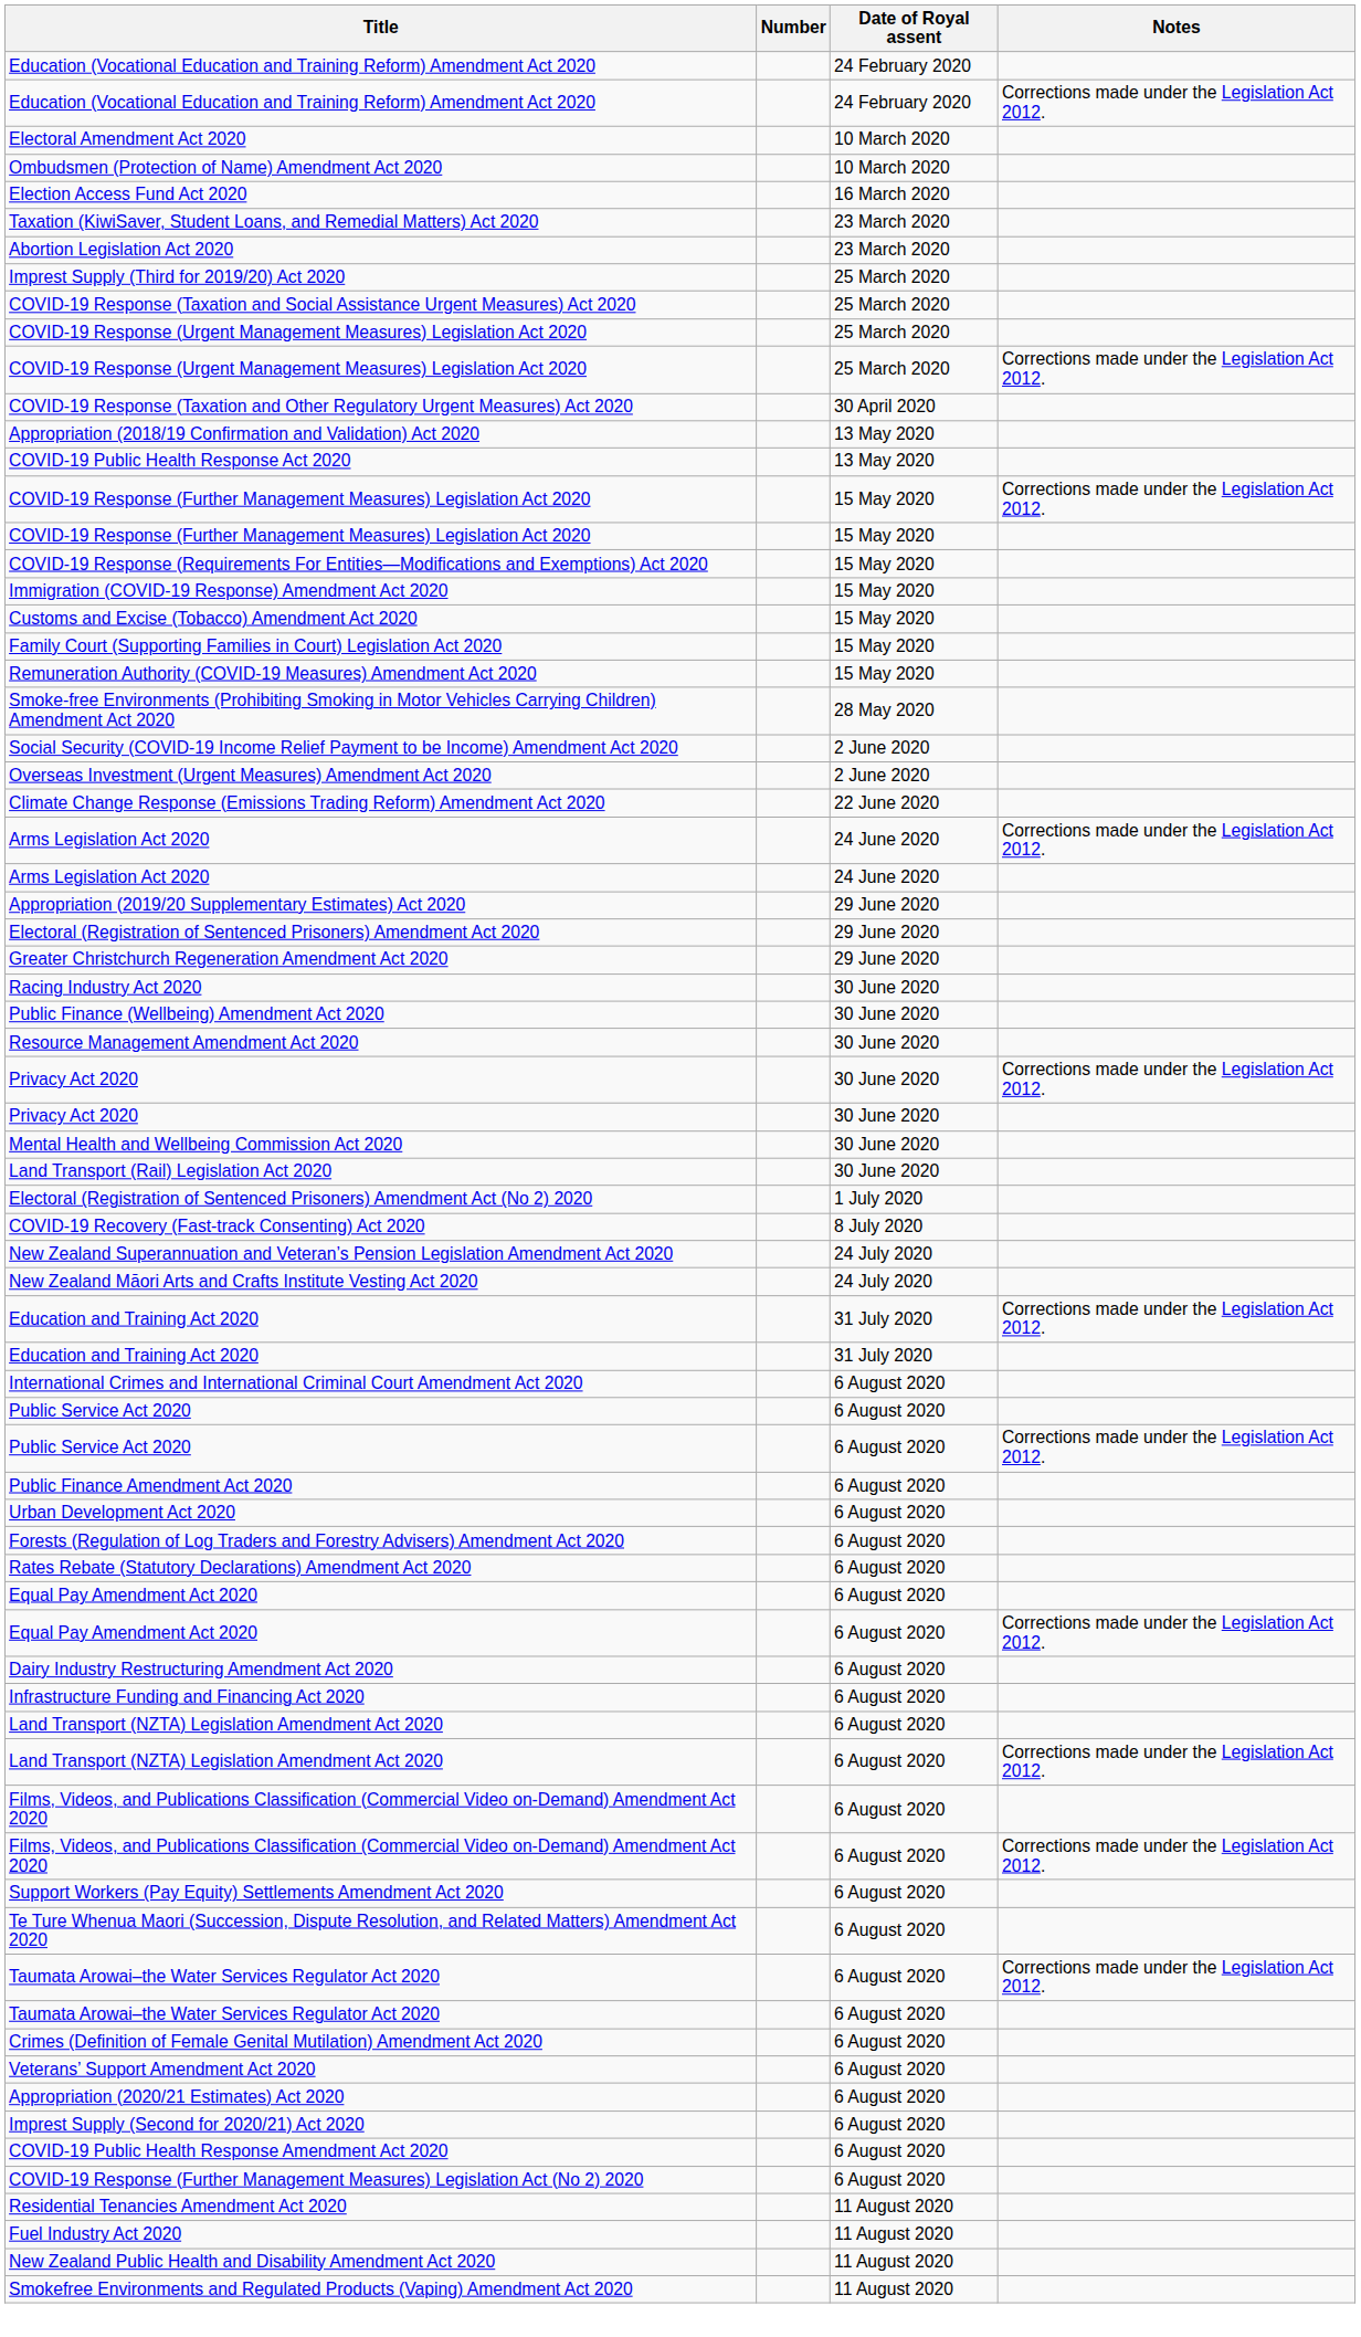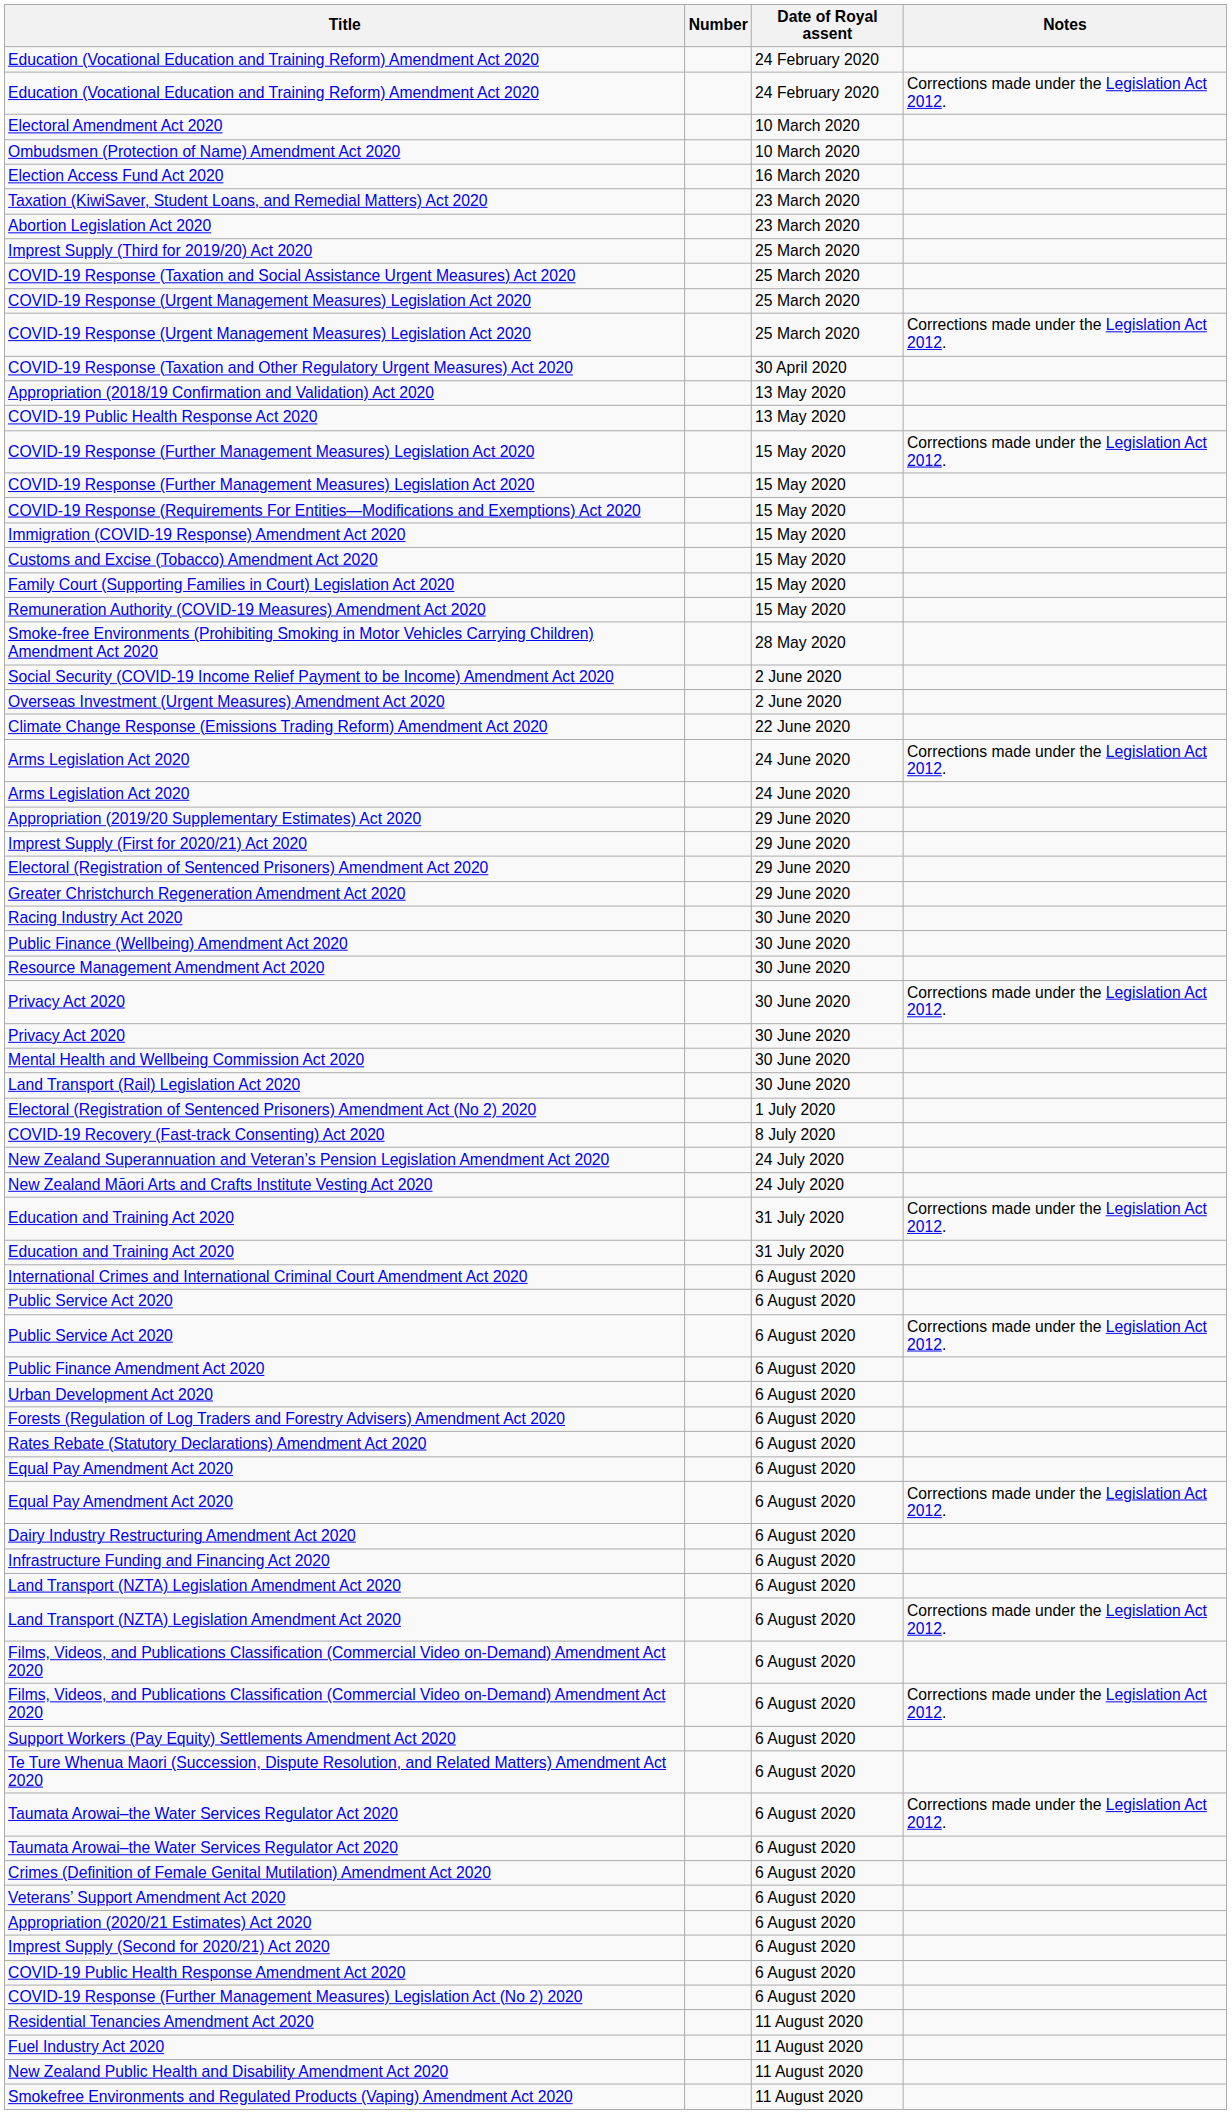 <table class="wikitable sortable">
 <tr>
 <th>Title</th>
 <th>Number</th>
 <th>Date of Royal assent</th>
 <th>Notes</th>
 </tr>
 <tr>
 <td><a href='#'>Education (Vocational Education and Training Reform) Amendment Act 2020</a></td>
 <td></td>
 <td>24 February 2020</td>
 <td></td>
 </tr>
 <tr>
 <td><a href='#'>Education (Vocational Education and Training Reform) Amendment Act 2020</a></td>
 <td></td>
 <td>24 February 2020</td>
 <td>Corrections made under the <a href='#'>Legislation Act 2012</a>.</td>
 </tr>
 <tr>
 <td><a href='#'>Electoral Amendment Act 2020</a></td>
 <td></td>
 <td>10 March 2020</td>
 <td></td>
 </tr>
 <tr>
 <td><a href='#'>Ombudsmen (Protection of Name) Amendment Act 2020</a></td>
 <td></td>
 <td>10 March 2020</td>
 <td></td>
 </tr>
 <tr>
 <td><a href='#'>Election Access Fund Act 2020</a></td>
 <td></td>
 <td>16 March 2020</td>
 <td></td>
 </tr>
 <tr>
 <td><a href='#'>Taxation (KiwiSaver, Student Loans, and Remedial Matters) Act 2020</a></td>
 <td></td>
 <td>23 March 2020</td>
 <td></td>
 </tr>
 <tr>
 <td><a href='#'>Abortion Legislation Act 2020</a></td>
 <td></td>
 <td>23 March 2020</td>
 <td></td>
 </tr>
 <tr>
 <td><a href='#'>Imprest Supply (Third for 2019/20) Act 2020</a></td>
 <td></td>
 <td>25 March 2020</td>
 <td></td>
 </tr>
 <tr>
 <td><a href='#'>COVID-19 Response (Taxation and Social Assistance Urgent Measures) Act 2020</a></td>
 <td></td>
 <td>25 March 2020</td>
 <td></td>
 </tr>
 <tr>
 <td><a href='#'>COVID-19 Response (Urgent Management Measures) Legislation Act 2020</a></td>
 <td></td>
 <td>25 March 2020</td>
 <td></td>
 </tr>
 <tr>
 <td><a href='#'>COVID-19 Response (Urgent Management Measures) Legislation Act 2020</a></td>
 <td></td>
 <td>25 March 2020</td>
 <td>Corrections made under the <a href='#'>Legislation Act 2012</a>.</td>
 </tr>
 <tr>
 <td><a href='#'>COVID-19 Response (Taxation and Other Regulatory Urgent Measures) Act 2020</a></td>
 <td></td>
 <td>30 April 2020</td>
 <td></td>
 </tr>
 <tr>
 <td><a href='#'>Appropriation (2018/19 Confirmation and Validation) Act 2020</a></td>
 <td></td>
 <td>13 May 2020</td>
 <td></td>
 </tr>
 <tr>
 <td><a href='#'>COVID-19 Public Health Response Act 2020</a></td>
 <td></td>
 <td>13 May 2020</td>
 <td></td>
 </tr>
 <tr>
 <td><a href='#'>COVID-19 Response (Further Management Measures) Legislation Act 2020</a></td>
 <td></td>
 <td>15 May 2020</td>
 <td>Corrections made under the <a href='#'>Legislation Act 2012</a>.</td>
 </tr>
 <tr>
 <td><a href='#'>COVID-19 Response (Further Management Measures) Legislation Act 2020</a></td>
 <td></td>
 <td>15 May 2020</td>
 <td></td>
 </tr>
 <tr>
 <td><a href='#'>COVID-19 Response (Requirements For Entities—Modifications and Exemptions) Act 2020</a></td>
 <td></td>
 <td>15 May 2020</td>
 <td></td>
 </tr>
 <tr>
 <td><a href='#'>Immigration (COVID-19 Response) Amendment Act 2020</a></td>
 <td></td>
 <td>15 May 2020</td>
 <td></td>
 </tr>
 <tr>
 <td><a href='#'>Customs and Excise (Tobacco) Amendment Act 2020</a></td>
 <td></td>
 <td>15 May 2020</td>
 <td></td>
 </tr>
 <tr>
 <td><a href='#'>Family Court (Supporting Families in Court) Legislation Act 2020</a></td>
 <td></td>
 <td>15 May 2020</td>
 <td></td>
 </tr>
 <tr>
 <td><a href='#'>Remuneration Authority (COVID-19 Measures) Amendment Act 2020</a></td>
 <td></td>
 <td>15 May 2020</td>
 <td></td>
 </tr>
 <tr>
 <td><a href='#'>Smoke-free Environments (Prohibiting Smoking in Motor Vehicles Carrying Children) Amendment Act 2020</a></td>
 <td></td>
 <td>28 May 2020</td>
 <td></td>
 </tr>
 <tr>
 <td><a href='#'>Social Security (COVID-19 Income Relief Payment to be Income) Amendment Act 2020</a></td>
 <td></td>
 <td>2 June 2020</td>
 <td></td>
 </tr>
 <tr>
 <td><a href='#'>Overseas Investment (Urgent Measures) Amendment Act 2020</a></td>
 <td></td>
 <td>2 June 2020</td>
 <td></td>
 </tr>
 <tr>
 <td><a href='#'>Climate Change Response (Emissions Trading Reform) Amendment Act 2020</a></td>
 <td></td>
 <td>22 June 2020</td>
 <td></td>
 </tr>
 <tr>
 <td><a href='#'>Arms Legislation Act 2020</a></td>
 <td></td>
 <td>24 June 2020</td>
 <td>Corrections made under the <a href='#'>Legislation Act 2012</a>.</td>
 </tr>
 <tr>
 <td><a href='#'>Arms Legislation Act 2020</a></td>
 <td></td>
 <td>24 June 2020</td>
 <td></td>
 </tr>
 <tr>
 <td><a href='#'>Appropriation (2019/20 Supplementary Estimates) Act 2020</a></td>
+<td></td>
+<td>29 June 2020</td>
+<td></td>
+</tr>
+<tr>
+<td><a href='#'>Imprest Supply (First for 2020/21) Act 2020</a></td>
 <td></td>
 <td>29 June 2020</td>
 <td></td>
 </tr>
 <tr>
 <td><a href='#'>Electoral (Registration of Sentenced Prisoners) Amendment Act 2020</a></td>
 <td></td>
 <td>29 June 2020</td>
 <td></td>
 </tr>
 <tr>
 <td><a href='#'>Greater Christchurch Regeneration Amendment Act 2020</a></td>
 <td></td>
 <td>29 June 2020</td>
 <td></td>
 </tr>
 <tr>
 <td><a href='#'>Racing Industry Act 2020</a></td>
 <td></td>
 <td>30 June 2020</td>
 <td></td>
 </tr>
 <tr>
 <td><a href='#'>Public Finance (Wellbeing) Amendment Act 2020</a></td>
 <td></td>
 <td>30 June 2020</td>
 <td></td>
 </tr>
 <tr>
 <td><a href='#'>Resource Management Amendment Act 2020</a></td>
 <td></td>
 <td>30 June 2020</td>
 <td></td>
 </tr>
 <tr>
 <td><a href='#'>Privacy Act 2020</a></td>
 <td></td>
 <td>30 June 2020</td>
 <td>Corrections made under the <a href='#'>Legislation Act 2012</a>.</td>
 </tr>
 <tr>
 <td><a href='#'>Privacy Act 2020</a></td>
 <td></td>
 <td>30 June 2020</td>
 <td></td>
 </tr>
 <tr>
 <td><a href='#'>Mental Health and Wellbeing Commission Act 2020</a></td>
 <td></td>
 <td>30 June 2020</td>
 <td></td>
 </tr>
 <tr>
 <td><a href='#'>Land Transport (Rail) Legislation Act 2020</a></td>
 <td></td>
 <td>30 June 2020</td>
 <td></td>
 </tr>
 <tr>
 <td><a href='#'>Electoral (Registration of Sentenced Prisoners) Amendment Act (No 2) 2020</a></td>
 <td></td>
 <td>1 July 2020</td>
 <td></td>
 </tr>
 <tr>
 <td><a href='#'>COVID-19 Recovery (Fast-track Consenting) Act 2020</a></td>
 <td></td>
 <td>8 July 2020</td>
 <td></td>
 </tr>
 <tr>
 <td><a href='#'>New Zealand Superannuation and Veteran’s Pension Legislation Amendment Act 2020</a></td>
 <td></td>
 <td>24 July 2020</td>
 <td></td>
 </tr>
 <tr>
 <td><a href='#'>New Zealand Māori Arts and Crafts Institute Vesting Act 2020</a></td>
 <td></td>
 <td>24 July 2020</td>
 <td></td>
 </tr>
 <tr>
 <td><a href='#'>Education and Training Act 2020</a></td>
 <td></td>
 <td>31 July 2020</td>
 <td>Corrections made under the <a href='#'>Legislation Act 2012</a>.</td>
 </tr>
 <tr>
 <td><a href='#'>Education and Training Act 2020</a></td>
 <td></td>
 <td>31 July 2020</td>
 <td></td>
 </tr>
 <tr>
 <td><a href='#'>International Crimes and International Criminal Court Amendment Act 2020</a></td>
 <td></td>
 <td>6 August 2020</td>
 <td></td>
 </tr>
 <tr>
 <td><a href='#'>Public Service Act 2020</a></td>
 <td></td>
 <td>6 August 2020</td>
 <td></td>
 </tr>
 <tr>
 <td><a href='#'>Public Service Act 2020</a></td>
 <td></td>
 <td>6 August 2020</td>
 <td>Corrections made under the <a href='#'>Legislation Act 2012</a>.</td>
 </tr>
 <tr>
 <td><a href='#'>Public Finance Amendment Act 2020</a></td>
 <td></td>
 <td>6 August 2020</td>
 <td></td>
 </tr>
 <tr>
 <td><a href='#'>Urban Development Act 2020</a></td>
 <td></td>
 <td>6 August 2020</td>
 <td></td>
 </tr>
 <tr>
 <td><a href='#'>Forests (Regulation of Log Traders and Forestry Advisers) Amendment Act 2020</a></td>
 <td></td>
 <td>6 August 2020</td>
 <td></td>
 </tr>
 <tr>
 <td><a href='#'>Rates Rebate (Statutory Declarations) Amendment Act 2020</a></td>
 <td></td>
 <td>6 August 2020</td>
 <td></td>
 </tr>
 <tr>
 <td><a href='#'>Equal Pay Amendment Act 2020</a></td>
 <td></td>
 <td>6 August 2020</td>
 <td></td>
 </tr>
 <tr>
 <td><a href='#'>Equal Pay Amendment Act 2020</a></td>
 <td></td>
 <td>6 August 2020</td>
 <td>Corrections made under the <a href='#'>Legislation Act 2012</a>.</td>
 </tr>
 <tr>
 <td><a href='#'>Dairy Industry Restructuring Amendment Act 2020</a></td>
 <td></td>
 <td>6 August 2020</td>
 <td></td>
 </tr>
 <tr>
 <td><a href='#'>Infrastructure Funding and Financing Act 2020</a></td>
 <td></td>
 <td>6 August 2020</td>
 <td></td>
 </tr>
 <tr>
 <td><a href='#'>Land Transport (NZTA) Legislation Amendment Act 2020</a></td>
 <td></td>
 <td>6 August 2020</td>
 <td></td>
 </tr>
 <tr>
 <td><a href='#'>Land Transport (NZTA) Legislation Amendment Act 2020</a></td>
 <td></td>
 <td>6 August 2020</td>
 <td>Corrections made under the <a href='#'>Legislation Act 2012</a>.</td>
 </tr>
 <tr>
 <td><a href='#'>Films, Videos, and Publications Classification (Commercial Video on-Demand) Amendment Act 2020</a></td>
 <td></td>
 <td>6 August 2020</td>
 <td></td>
 </tr>
 <tr>
 <td><a href='#'>Films, Videos, and Publications Classification (Commercial Video on-Demand) Amendment Act 2020</a></td>
 <td></td>
 <td>6 August 2020</td>
 <td>Corrections made under the <a href='#'>Legislation Act 2012</a>.</td>
 </tr>
 <tr>
 <td><a href='#'>Support Workers (Pay Equity) Settlements Amendment Act 2020</a></td>
 <td></td>
 <td>6 August 2020</td>
 <td></td>
 </tr>
 <tr>
 <td><a href='#'>Te Ture Whenua Maori (Succession, Dispute Resolution, and Related Matters) Amendment Act 2020</a></td>
 <td></td>
 <td>6 August 2020</td>
 <td></td>
 </tr>
 <tr>
 <td><a href='#'>Taumata Arowai–the Water Services Regulator Act 2020</a></td>
 <td></td>
 <td>6 August 2020</td>
 <td>Corrections made under the <a href='#'>Legislation Act 2012</a>.</td>
 </tr>
 <tr>
 <td><a href='#'>Taumata Arowai–the Water Services Regulator Act 2020</a></td>
 <td></td>
 <td>6 August 2020</td>
 <td></td>
 </tr>
 <tr>
 <td><a href='#'>Crimes (Definition of Female Genital Mutilation) Amendment Act 2020</a></td>
 <td></td>
 <td>6 August 2020</td>
 <td></td>
 </tr>
 <tr>
 <td><a href='#'>Veterans’ Support Amendment Act 2020</a></td>
 <td></td>
 <td>6 August 2020</td>
 <td></td>
 </tr>
 <tr>
 <td><a href='#'>Appropriation (2020/21 Estimates) Act 2020</a></td>
 <td></td>
 <td>6 August 2020</td>
 <td></td>
 </tr>
 <tr>
 <td><a href='#'>Imprest Supply (Second for 2020/21) Act 2020</a></td>
 <td></td>
 <td>6 August 2020</td>
 <td></td>
 </tr>
 <tr>
 <td><a href='#'>COVID-19 Public Health Response Amendment Act 2020</a></td>
 <td></td>
 <td>6 August 2020</td>
 <td></td>
 </tr>
 <tr>
 <td><a href='#'>COVID-19 Response (Further Management Measures) Legislation Act (No 2) 2020</a></td>
 <td></td>
 <td>6 August 2020</td>
 <td></td>
 </tr>
 <tr>
 <td><a href='#'>Residential Tenancies Amendment Act 2020</a></td>
 <td></td>
 <td>11 August 2020</td>
 <td></td>
 </tr>
 <tr>
 <td><a href='#'>Fuel Industry Act 2020</a></td>
 <td></td>
 <td>11 August 2020</td>
 <td></td>
 </tr>
 <tr>
 <td><a href='#'>New Zealand Public Health and Disability Amendment Act 2020</a></td>
 <td></td>
 <td>11 August 2020</td>
 <td></td>
 </tr>
 <tr>
 <td><a href='#'>Smokefree Environments and Regulated Products (Vaping) Amendment Act 2020</a></td>
 <td></td>
 <td>11 August 2020</td>
 <td></td>
 </tr>
 </table>
